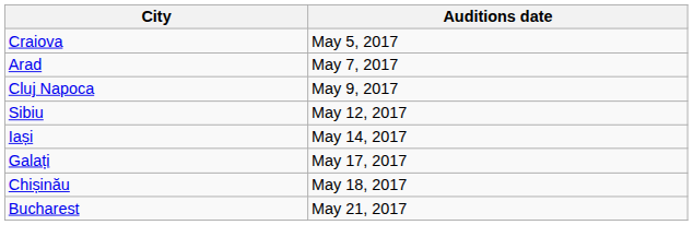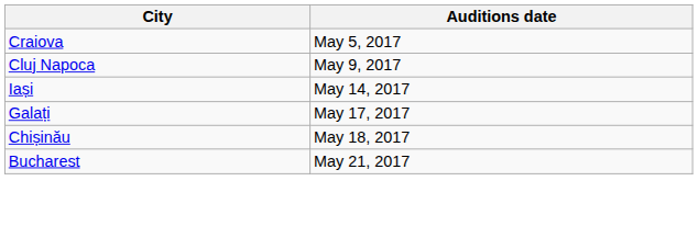 <table class="wikitable" style="text-align:left; line-height:17px; width:55%;">
 <tr>
 <th scope="col">City</th>
 <th scope="col">Auditions date</th>
 </tr>
 <tr>
 <td><a href='#'>Craiova</a></td>
 <td>May 5, 2017</td>
 </tr>
 <tr>
-<td><a href='#'>Arad</a></td>
-<td>May 7, 2017</td>
-</tr>
-<tr>
 <td><a href='#'>Cluj Napoca</a></td>
 <td>May 9, 2017</td>
-</tr>
-<tr>
-<td><a href='#'>Sibiu</a></td>
-<td>May 12, 2017</td>
 </tr>
 <tr>
 <td><a href='#'>Iași</a></td>
 <td>May 14, 2017</td>
 </tr>
 <tr>
 <td><a href='#'>Galați</a></td>
 <td>May 17, 2017</td>
 </tr>
 <tr>
 <td><a href='#'>Chișinău</a></td>
 <td>May 18, 2017</td>
 </tr>
 <tr>
 <td><a href='#'>Bucharest</a></td>
 <td>May 21, 2017</td>
 </tr>
 </table>
